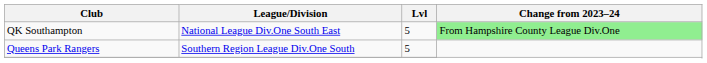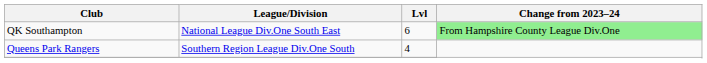 <table class="wikitable sortable" width=100% style="font-size:85%">
 <tr>
 <th width=25%>Club</th>
 <th width=32%>League/Division</th>
 <th width=5%>Lvl</th>
 <th width=38%>Change from 2023–24</th>
 </tr>
 <tr>
 <td>QK Southampton</td>
 <td><a href='#'>National League Div.One South East</a></td>
-<td>5</td>
+<td>6</td>
 <td style="background:lightgreen">From Hampshire County League Div.One</td>
 </tr>
 <tr>
 <td><a href='#'>Queens Park Rangers</a></td>
 <td><a href='#'>Southern Region League Div.One South</a></td>
-<td>5</td>
+<td>4</td>
 </tr>
 <tr>
 </tr>
 </table>
